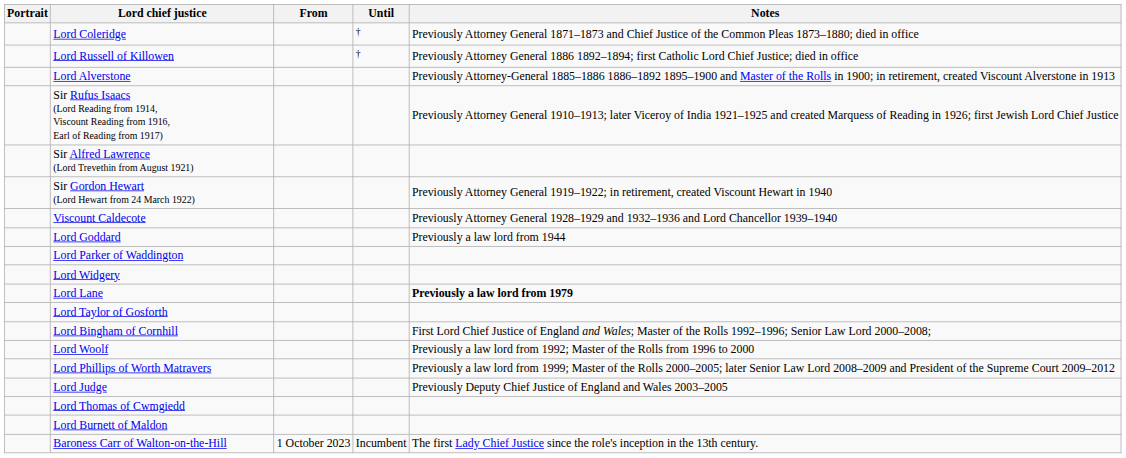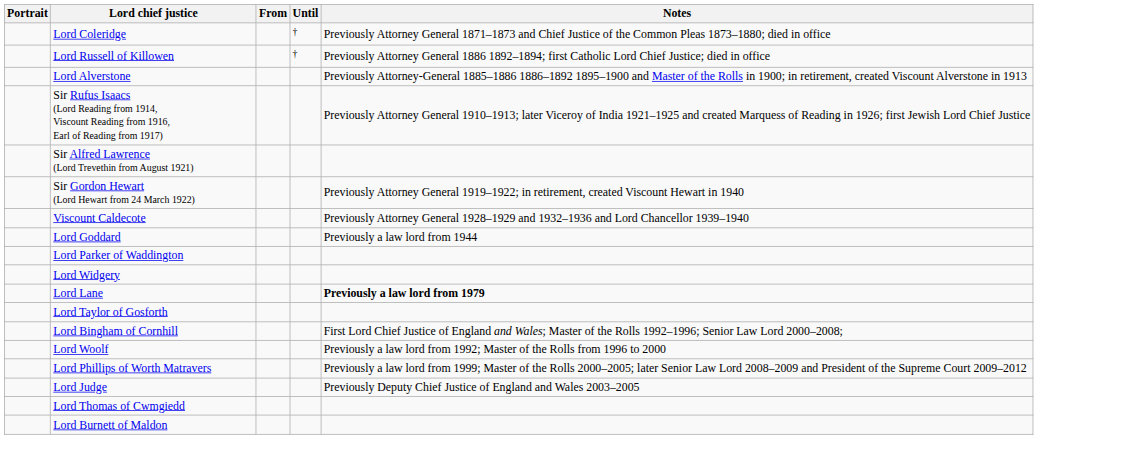 <table class="wikitable sortable">
 <tr>
 <th scope="col">Portrait</th>
 <th scope="col" width=20%>Lord chief justice</th>
 <th scope="col">From</th>
 <th scope="col">Until</th>
 <th scope="col">Notes</th>
 </tr>
 <tr>
 <td></td>
 <td><a href='#'>Lord Coleridge</a></td>
 <td nowrap></td>
 <td><sup>†</sup></td>
 <td>Previously Attorney General 1871–1873 and Chief Justice of the Common Pleas 1873–1880; died in office</td>
 </tr>
 <tr>
 <td></td>
 <td><a href='#'>Lord Russell of Killowen</a></td>
 <td></td>
 <td><sup>†</sup></td>
 <td>Previously Attorney General 1886 1892–1894; first Catholic Lord Chief Justice; died in office</td>
 </tr>
 <tr>
 <td></td>
 <td><a href='#'>Lord Alverstone</a></td>
 <td></td>
 <td></td>
 <td>Previously Attorney-General 1885–1886 1886–1892 1895–1900 and <a href='#'>Master of the Rolls</a> in 1900; in retirement, created Viscount Alverstone in 1913</td>
 </tr>
 <tr>
 <td></td>
 <td>Sir <a href='#'>Rufus Isaacs</a><br><small>(Lord Reading from 1914,<br>Viscount Reading from 1916,<br>Earl of Reading from 1917)</small></td>
 <td></td>
 <td></td>
 <td>Previously Attorney General 1910–1913; later Viceroy of India 1921–1925 and created Marquess of Reading in 1926; first Jewish Lord Chief Justice</td>
 </tr>
 <tr>
 <td></td>
 <td>Sir <a href='#'>Alfred Lawrence</a><br><small>(Lord Trevethin from August 1921)</small></td>
 <td></td>
 <td></td>
 <td></td>
 </tr>
 <tr>
 <td></td>
 <td>Sir <a href='#'>Gordon Hewart</a><br><small>(Lord Hewart from 24 March 1922)</small></td>
 <td></td>
 <td></td>
 <td>Previously Attorney General 1919–1922; in retirement, created Viscount Hewart in 1940</td>
 </tr>
 <tr>
 <td></td>
 <td><a href='#'>Viscount Caldecote</a></td>
 <td></td>
 <td></td>
 <td>Previously Attorney General 1928–1929 and 1932–1936 and Lord Chancellor 1939–1940</td>
 </tr>
 <tr>
 <td></td>
 <td><a href='#'>Lord Goddard</a></td>
 <td></td>
 <td></td>
 <td>Previously a law lord from 1944</td>
 </tr>
 <tr>
 <td></td>
 <td><a href='#'>Lord Parker of Waddington</a></td>
 <td></td>
 <td></td>
 <td></td>
 </tr>
 <tr>
 <td></td>
 <td><a href='#'>Lord Widgery</a></td>
 <td></td>
 <td></td>
 <td></td>
 </tr>
 <tr>
 <td></td>
 <td><a href='#'>Lord Lane</a></td>
 <td></td>
 <td></td>
 <td><strong>Previously a law lord from 1979</strong></td>
 </tr>
 <tr>
 <td></td>
 <td><a href='#'>Lord Taylor of Gosforth</a></td>
 <td></td>
 <td></td>
 <td></td>
 </tr>
 <tr>
 <td></td>
 <td><a href='#'>Lord Bingham of Cornhill</a></td>
 <td></td>
 <td></td>
 <td>First Lord Chief Justice of England <em>and Wales</em>; Master of the Rolls 1992–1996; Senior Law Lord 2000–2008;</td>
 </tr>
 <tr>
 <td></td>
 <td><a href='#'>Lord Woolf</a></td>
 <td></td>
 <td nowrap></td>
 <td>Previously a law lord from 1992; Master of the Rolls from 1996 to 2000</td>
 </tr>
 <tr>
 <td></td>
 <td><a href='#'>Lord Phillips of Worth Matravers</a></td>
 <td></td>
 <td></td>
 <td>Previously a law lord from 1999; Master of the Rolls 2000–2005; later Senior Law Lord 2008–2009 and President of the Supreme Court 2009–2012</td>
 </tr>
 <tr>
 <td></td>
 <td><a href='#'>Lord Judge</a></td>
 <td></td>
 <td></td>
 <td>Previously Deputy Chief Justice of England and Wales 2003–2005</td>
 </tr>
 <tr>
 <td></td>
 <td><a href='#'>Lord Thomas of Cwmgiedd</a></td>
 <td></td>
 <td></td>
 <td></td>
 </tr>
 <tr>
 <td></td>
 <td><a href='#'>Lord Burnett of Maldon</a></td>
 <td></td>
 <td></td>
 <td></td>
 </tr>
-<tr>
-<td></td>
-<td><a href='#'>Baroness Carr of Walton-on-the-Hill</a></td>
-<td>1 October 2023</td>
-<td>Incumbent</td>
-<td>The first <a href='#'>Lady Chief Justice</a> since the role's inception in the 13th century.</td>
-</tr>
 </table>
